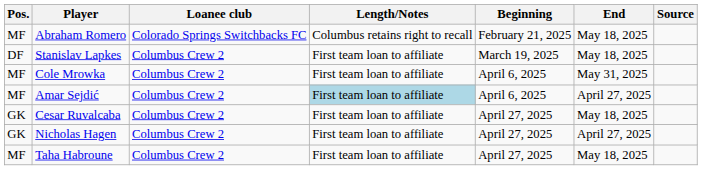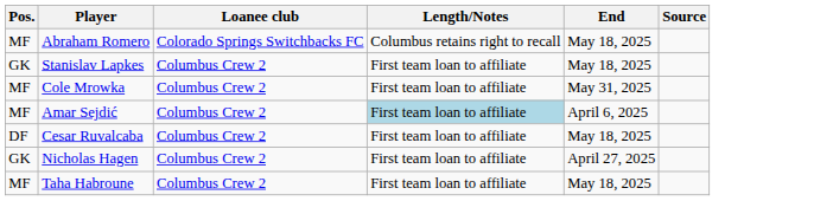 <table class="wikitable sortable" style="text-align: left">
 <tr>
 <th><strong>Pos.</strong></th>
 <th><strong>Player</strong></th>
 <th><strong>Loanee club</strong></th>
 <th><strong>Length/Notes</strong></th>
-<th><strong>Beginning</strong></th>
 <th><strong>End</strong></th>
 <th><strong>Source</strong></th>
 </tr>
 <tr>
 <td>MF</td>
 <td> <a href='#'>Abraham Romero</a></td>
 <td> <a href='#'>Colorado Springs Switchbacks FC</a></td>
 <td>Columbus retains right to recall</td>
-<td>February 21, 2025</td>
 <td>May 18, 2025</td>
 <td align=center></td>
 </tr>
 <tr>
-<td>DF</td>
+<td>GK</td>
 <td> <a href='#'>Stanislav Lapkes</a></td>
 <td> <a href='#'>Columbus Crew 2</a></td>
 <td>First team loan to affiliate</td>
-<td>March 19, 2025</td>
 <td>May 18, 2025</td>
 <td align=center></td>
 </tr>
 <tr>
 <td>MF</td>
 <td> <a href='#'>Cole Mrowka</a></td>
 <td> <a href='#'>Columbus Crew 2</a></td>
 <td>First team loan to affiliate</td>
-<td>April 6, 2025</td>
 <td>May 31, 2025</td>
 <td align=center></td>
 </tr>
 <tr>
 <td>MF</td>
 <td> <a href='#'>Amar Sejdić</a></td>
 <td> <a href='#'>Columbus Crew 2</a></td>
 <td style="background: lightblue;">First team loan to affiliate</td>
 <td>April 6, 2025</td>
-<td>April 27, 2025</td>
 <td align=center></td>
 </tr>
 <tr>
-<td>GK</td>
+<td>DF</td>
 <td> <a href='#'>Cesar Ruvalcaba</a></td>
 <td> <a href='#'>Columbus Crew 2</a></td>
 <td>First team loan to affiliate</td>
-<td>April 27, 2025</td>
 <td>May 18, 2025</td>
 <td align=center></td>
 </tr>
 <tr>
 <td>GK</td>
 <td> <a href='#'>Nicholas Hagen</a></td>
 <td> <a href='#'>Columbus Crew 2</a></td>
 <td>First team loan to affiliate</td>
 <td>April 27, 2025</td>
-<td>April 27, 2025</td>
 <td align=center></td>
 </tr>
 <tr>
 <td>MF</td>
 <td> <a href='#'>Taha Habroune</a></td>
 <td> <a href='#'>Columbus Crew 2</a></td>
 <td>First team loan to affiliate</td>
-<td>April 27, 2025</td>
 <td>May 18, 2025</td>
 <td align=center></td>
 </tr>
 </table>
